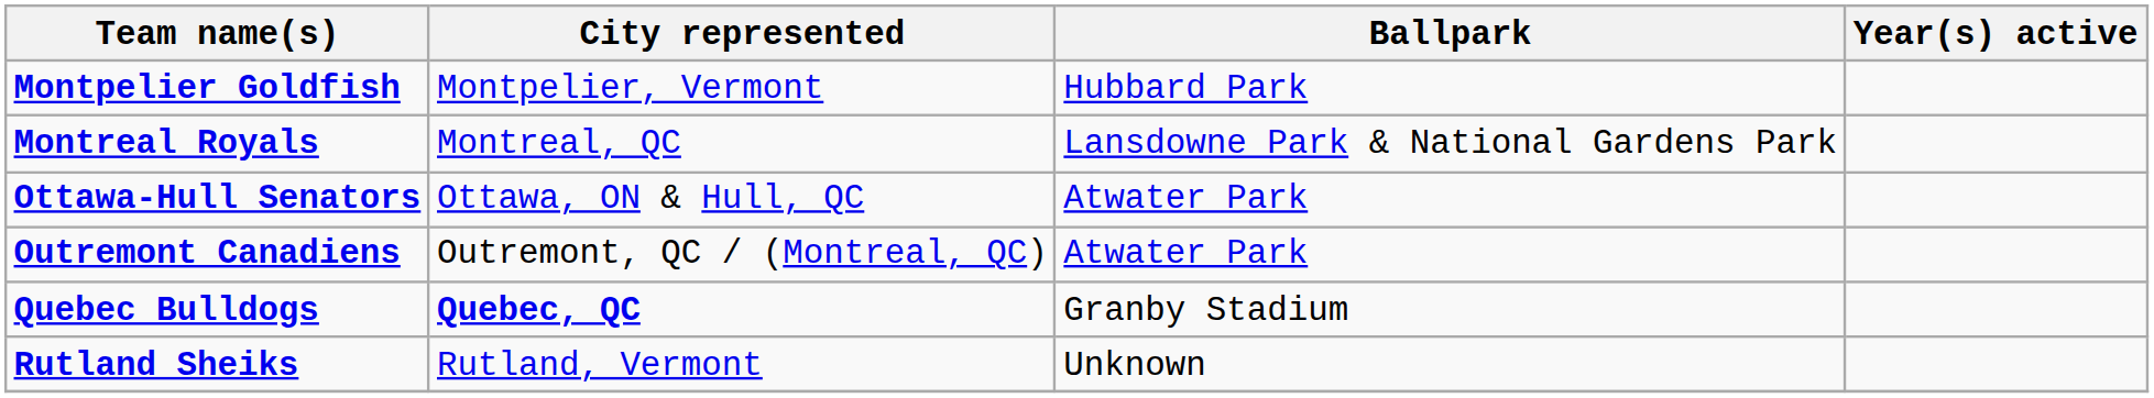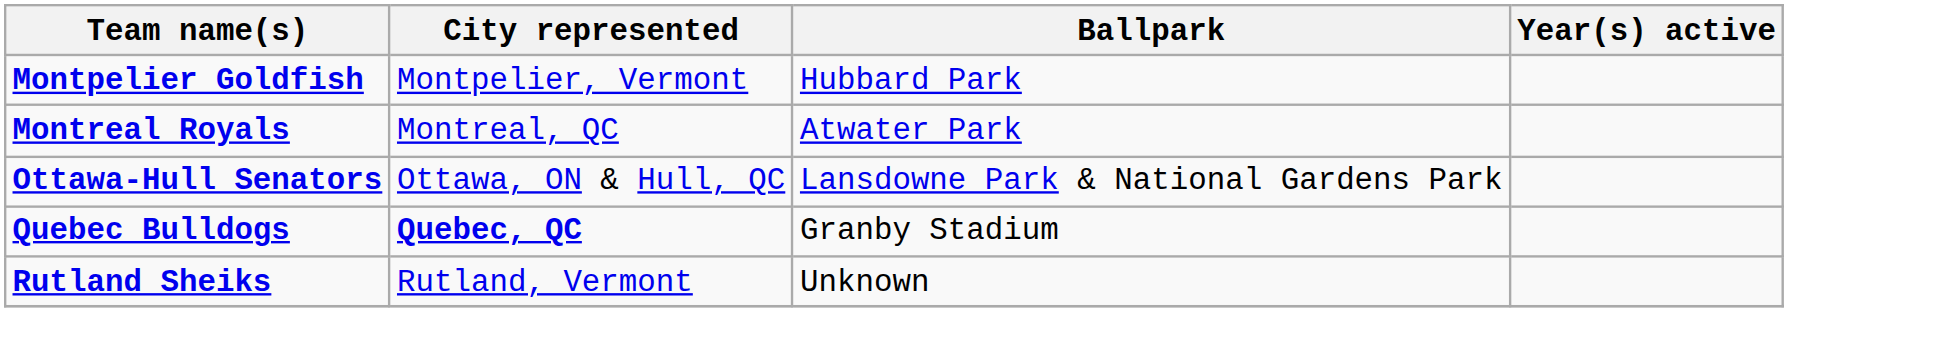 <table class="wikitable">
 <tr>
 <th>Team name(s)</th>
 <th>City represented</th>
 <th>Ballpark</th>
 <th>Year(s) active</th>
 </tr>
 <tr>
 <td><strong><a href='#'>Montpelier Goldfish</a></strong></td>
 <td><a href='#'>Montpelier, Vermont</a></td>
 <td><a href='#'>Hubbard Park</a></td>
 <td></td>
 </tr>
 <tr>
 <td><strong><a href='#'>Montreal Royals</a></strong></td>
 <td><a href='#'>Montreal, QC</a></td>
-<td><a href='#'>Lansdowne Park</a> & National Gardens Park</td>
+<td><a href='#'>Atwater Park</a></td>
 <td></td>
 </tr>
 <tr>
 <td><strong><a href='#'>Ottawa-Hull Senators</a></strong></td>
 <td><a href='#'>Ottawa, ON</a> & <a href='#'>Hull, QC</a></td>
-<td><a href='#'>Atwater Park</a></td>
-<td></td>
-</tr>
-<tr>
-<td><strong><a href='#'>Outremont Canadiens</a></strong></td>
-<td>Outremont, QC / (<a href='#'>Montreal, QC</a>)</td>
-<td><a href='#'>Atwater Park</a></td>
+<td><a href='#'>Lansdowne Park</a> & National Gardens Park</td>
 <td></td>
 </tr>
 <tr>
 <td><strong><a href='#'>Quebec Bulldogs</a></strong></td>
 <td><strong><a href='#'>Quebec, QC</a></strong></td>
 <td>Granby Stadium</td>
 <td></td>
 </tr>
 <tr>
 <td><strong><a href='#'>Rutland Sheiks</a></strong></td>
 <td><a href='#'>Rutland, Vermont</a></td>
 <td>Unknown</td>
 <td></td>
 </tr>
 <tr>
 </tr>
 </table>
